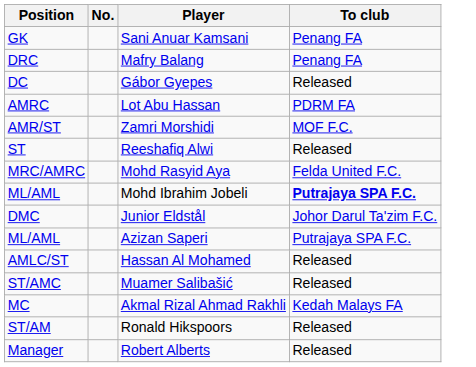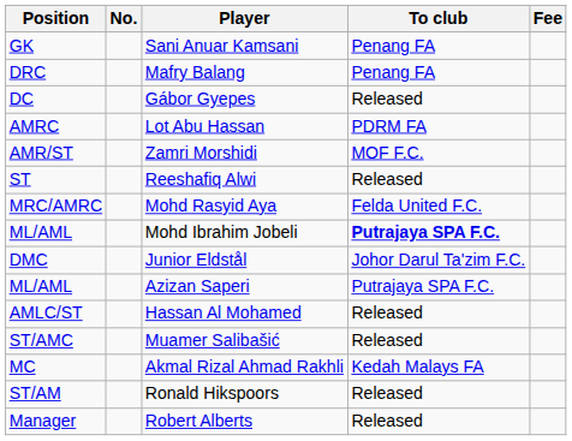 <table class="wikitable sortable">
 <tr>
 <th>Position</th>
 <th>No.</th>
 <th>Player</th>
 <th>To club</th>
+<th>Fee</th>
 </tr>
 <tr>
 <td><a href='#'>GK</a></td>
 <td></td>
 <td> <a href='#'>Sani Anuar Kamsani</a></td>
 <td> <a href='#'>Penang FA</a></td>
+<td></td>
 </tr>
 <tr>
 <td><a href='#'>DRC</a></td>
 <td></td>
 <td> <a href='#'>Mafry Balang</a></td>
 <td> <a href='#'>Penang FA</a></td>
+<td></td>
 </tr>
 <tr>
 <td><a href='#'>DC</a></td>
 <td></td>
 <td> <a href='#'>Gábor Gyepes</a></td>
 <td>Released</td>
+<td></td>
 </tr>
 <tr>
 <td><a href='#'>AMRC</a></td>
 <td></td>
 <td> <a href='#'>Lot Abu Hassan</a></td>
 <td> <a href='#'>PDRM FA</a></td>
+<td></td>
 </tr>
 <tr>
 <td><a href='#'>AMR/ST</a></td>
 <td></td>
 <td> <a href='#'>Zamri Morshidi</a></td>
 <td> <a href='#'>MOF F.C.</a></td>
+<td></td>
 </tr>
 <tr>
 <td><a href='#'>ST</a></td>
 <td></td>
 <td> <a href='#'>Reeshafiq Alwi</a></td>
 <td>Released</td>
+<td></td>
 </tr>
 <tr>
 <td><a href='#'>MRC/AMRC</a></td>
 <td></td>
 <td> <a href='#'>Mohd Rasyid Aya</a></td>
 <td> <a href='#'>Felda United F.C.</a></td>
+<td></td>
 </tr>
 <tr>
 <td><a href='#'>ML/AML</a></td>
 <td></td>
 <td> Mohd Ibrahim Jobeli</td>
 <td><strong> <a href='#'>Putrajaya SPA F.C.</a></strong></td>
+<td></td>
 </tr>
 <tr>
 <td><a href='#'>DMC</a></td>
 <td></td>
 <td> <a href='#'>Junior Eldstål</a></td>
 <td> <a href='#'>Johor Darul Ta'zim F.C.</a></td>
+<td></td>
 </tr>
 <tr>
 <td><a href='#'>ML/AML</a></td>
 <td></td>
 <td> <a href='#'>Azizan Saperi</a></td>
 <td> <a href='#'>Putrajaya SPA F.C.</a></td>
+<td></td>
 </tr>
 <tr>
 <td><a href='#'>AMLC/ST</a></td>
 <td></td>
 <td> <a href='#'>Hassan Al Mohamed</a></td>
 <td>Released</td>
+<td></td>
 </tr>
 <tr>
 <td><a href='#'>ST/AMC</a></td>
 <td></td>
 <td> <a href='#'>Muamer Salibašić</a></td>
 <td>Released</td>
+<td></td>
 </tr>
 <tr>
 <td><a href='#'>MC</a></td>
 <td></td>
 <td> <a href='#'>Akmal Rizal Ahmad Rakhli</a></td>
 <td> <a href='#'>Kedah Malays FA</a></td>
+<td></td>
 </tr>
 <tr>
 <td><a href='#'>ST/AM</a></td>
 <td></td>
 <td> Ronald Hikspoors</td>
 <td>Released</td>
+<td></td>
 </tr>
 <tr>
 <td><a href='#'>Manager</a></td>
 <td></td>
 <td> <a href='#'>Robert Alberts</a></td>
 <td>Released</td>
+<td></td>
 </tr>
 </table>
